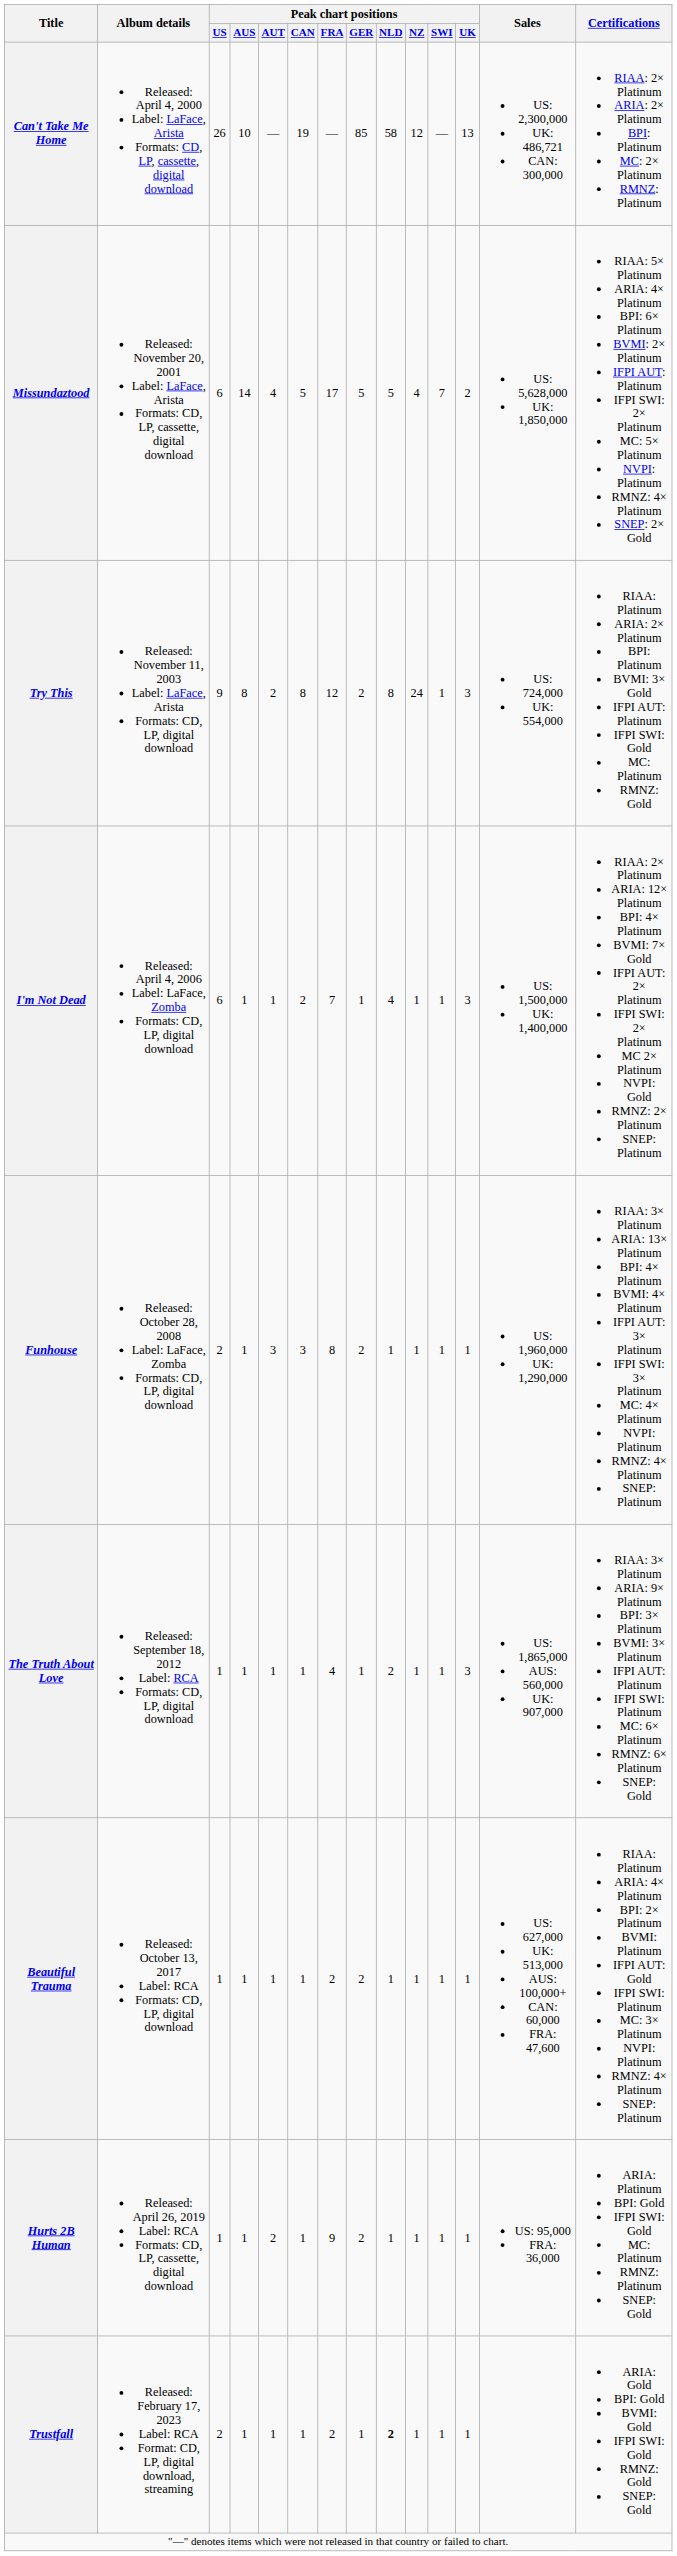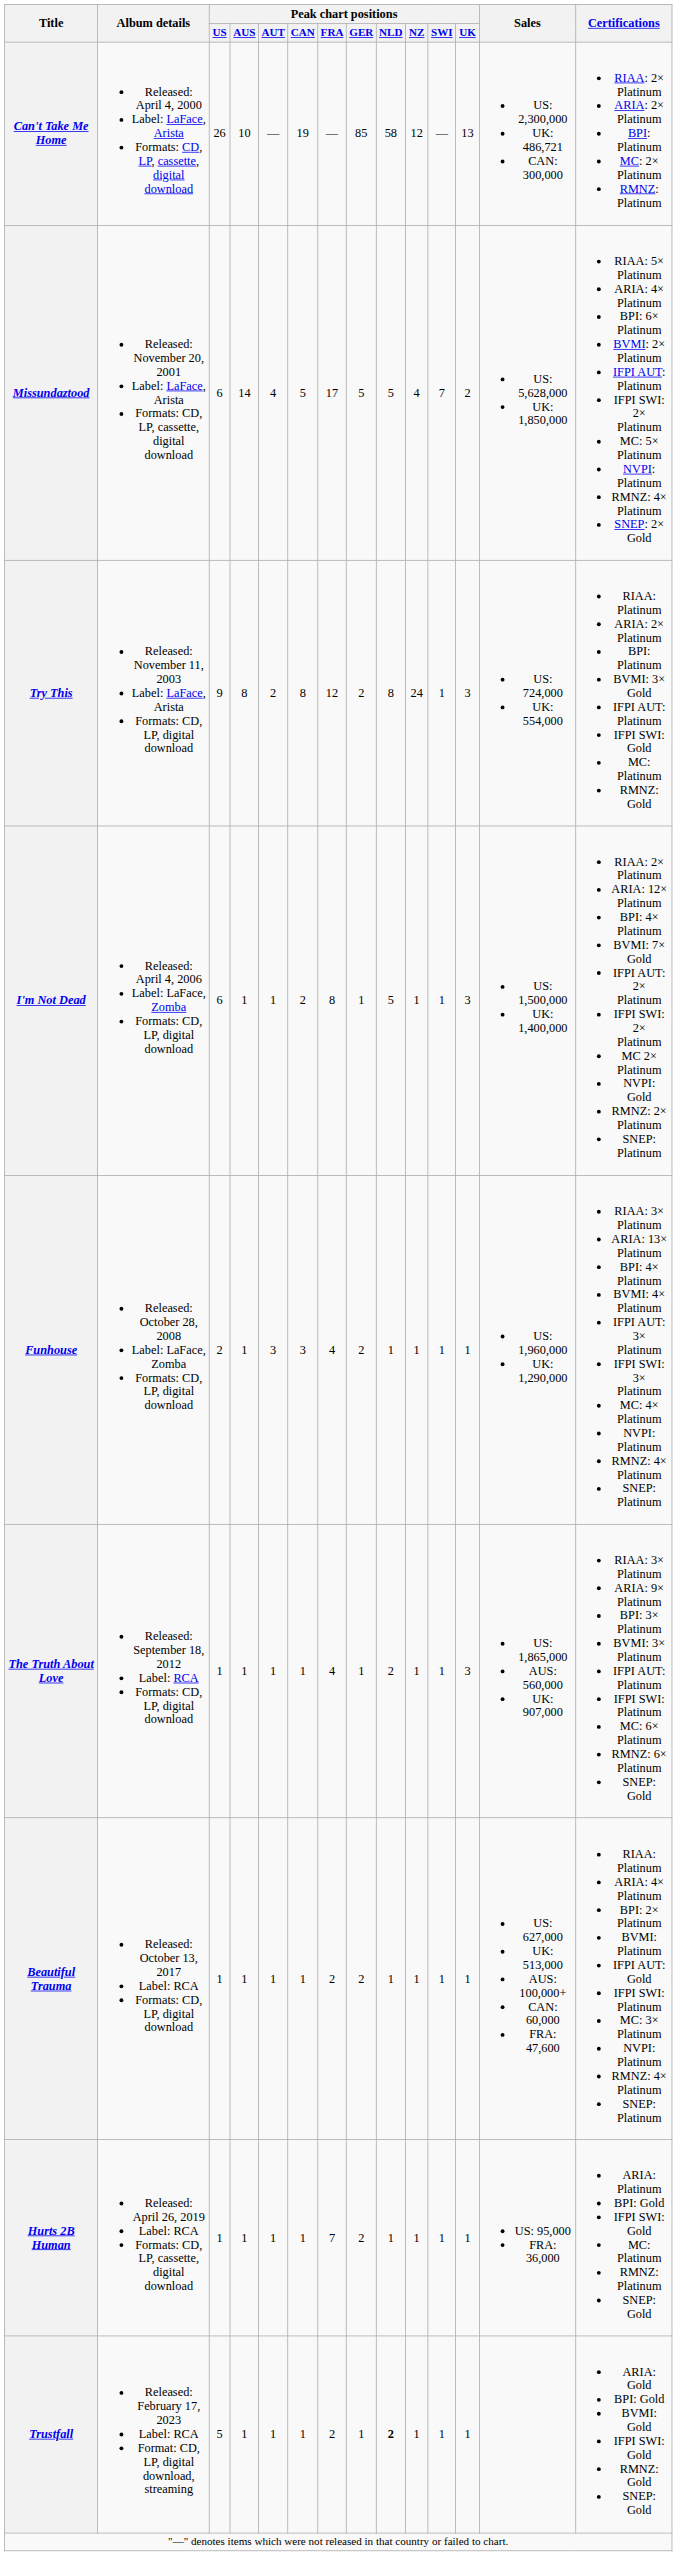 <table class="wikitable plainrowheaders" style="text-align:center;">
 <tr>
 <th scope="col" rowspan="2" style="width:12em;">Title</th>
 <th scope="col" rowspan="2" style="width:18em;">Album details</th>
 <th scope="col" colspan="10">Peak chart positions</th>
 <th scope="col" rowspan="2" style="width:12em;">Sales</th>
 <th scope="col" rowspan="2" style="width:14em;"><a href='#'>Certifications</a></th>
 </tr>
 <tr>
 <th scope="col" style="width:2.5em; font-size:90%;"><a href='#'>US</a><br></th>
 <th scope="col" style="width:2.5em; font-size:90%;"><a href='#'>AUS</a><br></th>
 <th scope="col" style="width:2.5em; font-size:90%;"><a href='#'>AUT</a><br></th>
 <th scope="col" style="width:2.5em; font-size:90%;"><a href='#'>CAN</a><br></th>
 <th scope="col" style="width:2.5em; font-size:90%;"><a href='#'>FRA</a><br></th>
 <th scope="col" style="width:2.5em; font-size:90%;"><a href='#'>GER</a><br></th>
 <th scope="col" style="width:2.5em; font-size:90%;"><a href='#'>NLD</a><br></th>
 <th scope="col" style="width:2.5em; font-size:90%;"><a href='#'>NZ</a><br></th>
 <th scope="col" style="width:2.5em; font-size:90%;"><a href='#'>SWI</a><br></th>
 <th scope="col" style="width:2.5em; font-size:90%;"><a href='#'>UK</a><br></th>
 </tr>
 <tr>
 <th scope="row"><em><a href='#'>Can't Take Me Home</a></em></th>
 <td><br><ul><li>Released: April 4, 2000</li><li>Label: <a href='#'>LaFace</a>, <a href='#'>Arista</a></li><li>Formats: <a href='#'>CD</a>,  <a href='#'>LP</a>, <a href='#'>cassette</a>, <a href='#'>digital download</a></li></ul></td>
 <td>26</td>
 <td>10</td>
 <td>—</td>
 <td>19</td>
 <td>—</td>
 <td>85</td>
 <td>58</td>
 <td>12</td>
 <td>—</td>
 <td>13</td>
 <td><br><ul><li>US: 2,300,000</li><li>UK: 486,721</li><li>CAN: 300,000</li></ul></td>
 <td><br><ul><li><a href='#'>RIAA</a>: 2× Platinum</li><li><a href='#'>ARIA</a>: 2× Platinum</li><li><a href='#'>BPI</a>: Platinum</li><li><a href='#'>MC</a>: 2× Platinum</li><li><a href='#'>RMNZ</a>: Platinum</li></ul></td>
 </tr>
 <tr>
 <th scope="row"><em><a href='#'>Missundaztood</a></em></th>
 <td><br><ul><li>Released: November 20, 2001</li><li>Label: <a href='#'>LaFace</a>, Arista</li><li>Formats: CD, LP, cassette, digital download</li></ul></td>
 <td>6</td>
 <td>14</td>
 <td>4</td>
 <td>5</td>
 <td>17</td>
 <td>5</td>
 <td>5</td>
 <td>4</td>
 <td>7</td>
 <td>2</td>
 <td><br><ul><li>US: 5,628,000</li><li>UK: 1,850,000</li></ul></td>
 <td><br><ul><li>RIAA: 5× Platinum</li><li>ARIA: 4× Platinum</li><li>BPI: 6× Platinum</li><li><a href='#'>BVMI</a>: 2× Platinum</li><li><a href='#'>IFPI AUT</a>: Platinum</li><li>IFPI SWI: 2× Platinum</li><li>MC: 5× Platinum</li><li><a href='#'>NVPI</a>: Platinum</li><li>RMNZ: 4× Platinum</li><li><a href='#'>SNEP</a>: 2× Gold</li></ul></td>
 </tr>
 <tr>
 <th scope="row"><em><a href='#'>Try This</a></em></th>
 <td><br><ul><li>Released: November 11, 2003</li><li>Label: <a href='#'>LaFace</a>, Arista</li><li>Formats: CD, LP, digital download</li></ul></td>
 <td>9</td>
 <td>8</td>
 <td>2</td>
 <td>8</td>
 <td>12</td>
 <td>2</td>
 <td>8</td>
 <td>24</td>
 <td>1</td>
 <td>3</td>
 <td><br><ul><li>US: 724,000</li><li>UK: 554,000</li></ul></td>
 <td><br><ul><li>RIAA: Platinum</li><li>ARIA: 2× Platinum</li><li>BPI: Platinum</li><li>BVMI: 3× Gold</li><li>IFPI AUT: Platinum</li><li>IFPI SWI: Gold</li><li>MC: Platinum</li><li>RMNZ: Gold</li></ul></td>
 </tr>
 <tr>
 <th scope="row"><em><a href='#'>I'm Not Dead</a></em></th>
 <td><br><ul><li>Released: April 4, 2006</li><li>Label: LaFace, <a href='#'>Zomba</a></li><li>Formats: CD, LP, digital download</li></ul></td>
 <td>6</td>
 <td>1</td>
 <td>1</td>
 <td>2</td>
-<td>7</td>
+<td>8</td>
 <td>1</td>
-<td>4</td>
+<td>5</td>
 <td>1</td>
 <td>1</td>
 <td>3</td>
 <td><br><ul><li>US: 1,500,000</li><li>UK: 1,400,000</li></ul></td>
 <td><br><ul><li>RIAA: 2× Platinum</li><li>ARIA: 12× Platinum</li><li>BPI: 4× Platinum</li><li>BVMI: 7× Gold</li><li>IFPI AUT: 2× Platinum</li><li>IFPI SWI: 2× Platinum</li><li>MC 2× Platinum</li><li>NVPI: Gold</li><li>RMNZ: 2× Platinum</li><li>SNEP: Platinum</li></ul></td>
 </tr>
 <tr>
 <th scope="row"><em><a href='#'>Funhouse</a></em></th>
 <td><br><ul><li>Released: October 28, 2008</li><li>Label: LaFace, Zomba</li><li>Formats: CD, LP, digital download</li></ul></td>
 <td>2</td>
 <td>1</td>
 <td>3</td>
 <td>3</td>
-<td>8</td>
+<td>4</td>
 <td>2</td>
 <td>1</td>
 <td>1</td>
 <td>1</td>
 <td>1</td>
 <td><br><ul><li>US: 1,960,000</li><li>UK: 1,290,000</li></ul></td>
 <td><br><ul><li>RIAA: 3× Platinum</li><li>ARIA: 13× Platinum</li><li>BPI: 4× Platinum</li><li>BVMI: 4× Platinum</li><li>IFPI AUT: 3× Platinum</li><li>IFPI SWI: 3× Platinum</li><li>MC: 4× Platinum</li><li>NVPI: Platinum</li><li>RMNZ: 4× Platinum</li><li>SNEP: Platinum</li></ul></td>
 </tr>
 <tr>
 <th scope="row"><em><a href='#'>The Truth About Love</a></em></th>
 <td><br><ul><li>Released: September 18, 2012</li><li>Label: <a href='#'>RCA</a></li><li>Formats: CD, LP, digital download</li></ul></td>
 <td>1</td>
 <td>1</td>
 <td>1</td>
 <td>1</td>
 <td>4</td>
 <td>1</td>
 <td>2</td>
 <td>1</td>
 <td>1</td>
 <td>3</td>
 <td><br><ul><li>US: 1,865,000</li><li>AUS: 560,000</li><li>UK: 907,000</li></ul></td>
 <td><br><ul><li>RIAA: 3× Platinum</li><li>ARIA: 9× Platinum</li><li>BPI: 3× Platinum</li><li>BVMI: 3× Platinum</li><li>IFPI AUT: Platinum</li><li>IFPI SWI: Platinum</li><li>MC: 6× Platinum</li><li>RMNZ: 6× Platinum</li><li>SNEP: Gold</li></ul></td>
 </tr>
 <tr>
 <th scope="row"><em><a href='#'>Beautiful Trauma</a></em></th>
 <td><br><ul><li>Released: October 13, 2017</li><li>Label: RCA</li><li>Formats: CD, LP, digital download</li></ul></td>
 <td>1</td>
 <td>1</td>
 <td>1</td>
 <td>1</td>
 <td>2</td>
 <td>2</td>
 <td>1</td>
 <td>1</td>
 <td>1</td>
 <td>1</td>
 <td><br><ul><li>US: 627,000</li><li>UK: 513,000</li><li>AUS: 100,000+</li><li>CAN: 60,000</li><li>FRA: 47,600</li></ul></td>
 <td><br><ul><li>RIAA: Platinum</li><li>ARIA: 4× Platinum</li><li>BPI: 2× Platinum</li><li>BVMI: Platinum</li><li>IFPI AUT: Gold</li><li>IFPI SWI: Platinum</li><li>MC: 3× Platinum</li><li>NVPI: Platinum</li><li>RMNZ: 4× Platinum</li><li>SNEP: Platinum</li></ul></td>
 </tr>
 <tr>
 <th scope="row"><em><a href='#'>Hurts 2B Human</a></em></th>
 <td><br><ul><li>Released: April 26, 2019</li><li>Label: RCA</li><li>Formats: CD, LP, cassette, digital download</li></ul></td>
 <td>1</td>
 <td>1</td>
-<td>2</td>
 <td>1</td>
-<td>9</td>
+<td>1</td>
+<td>7</td>
 <td>2</td>
 <td>1</td>
 <td>1</td>
 <td>1</td>
 <td>1</td>
 <td><br><ul><li>US: 95,000</li><li>FRA: 36,000</li></ul></td>
 <td><br><ul><li>ARIA: Platinum</li><li>BPI: Gold</li><li>IFPI SWI: Gold</li><li>MC: Platinum</li><li>RMNZ: Platinum</li><li>SNEP: Gold</li></ul></td>
 </tr>
 <tr>
 <th scope="row"><em><a href='#'>Trustfall</a></em></th>
 <td><br><ul><li>Released: February 17, 2023</li><li>Label: RCA</li><li>Format: CD, LP, digital download, streaming</li></ul></td>
-<td>2</td>
+<td>5</td>
 <td>1</td>
 <td>1</td>
 <td>1</td>
 <td>2</td>
 <td>1</td>
 <td><strong>2</strong></td>
 <td>1</td>
 <td>1</td>
 <td>1</td>
 <td></td>
 <td><br><ul><li>ARIA: Gold</li><li>BPI: Gold</li><li>BVMI: Gold</li><li>IFPI SWI: Gold</li><li>RMNZ: Gold</li><li>SNEP: Gold</li></ul></td>
 </tr>
 <tr>
 <td colspan="14" style="font-size:90%">"—" denotes items which were not released in that country or failed to chart.</td>
 </tr>
 </table>
